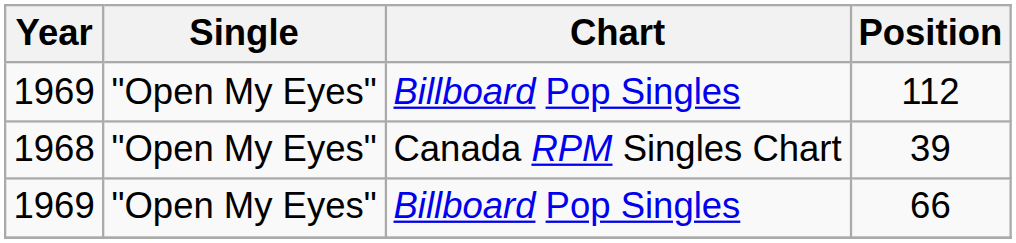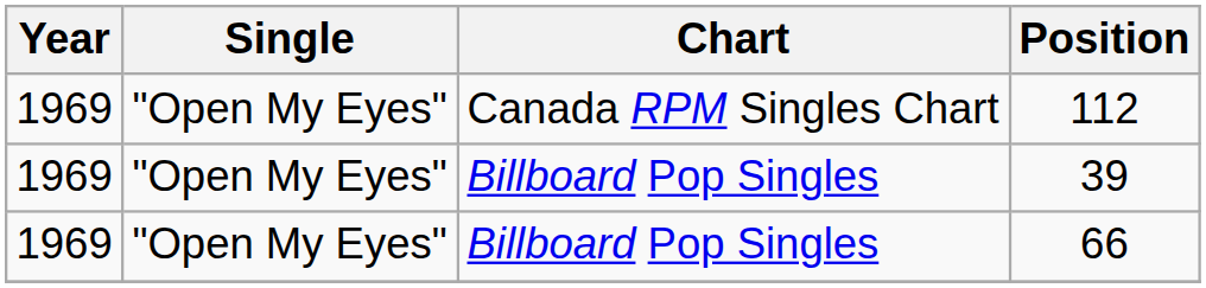 <table class="wikitable">
 <tr>
 <th align="left">Year</th>
 <th align="left">Single</th>
 <th align="left">Chart</th>
 <th align="left">Position</th>
 </tr>
 <tr>
 <td>1969</td>
 <td>"Open My Eyes"</td>
-<td><em><a href='#'>Billboard</a></em> <a href='#'>Pop Singles</a></td>
+<td>Canada <em><a href='#'>RPM</a></em> Singles Chart</td>
 <td align="center">112</td>
 </tr>
 <tr>
-<td>1968</td>
+<td>1969</td>
 <td>"Open My Eyes"</td>
-<td>Canada <em><a href='#'>RPM</a></em> Singles Chart</td>
+<td><em><a href='#'>Billboard</a></em> <a href='#'>Pop Singles</a></td>
 <td align="center">39</td>
 </tr>
 <tr>
 <td>1969</td>
 <td>"Open My Eyes"</td>
 <td><em><a href='#'>Billboard</a></em> <a href='#'>Pop Singles</a></td>
 <td align="center">66</td>
 </tr>
 <tr>
 </tr>
 </table>
